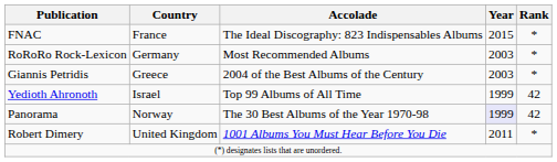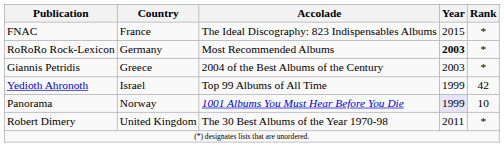 <table class="wikitable">
 <tr>
 <th>Publication</th>
 <th>Country</th>
 <th>Accolade</th>
 <th>Year</th>
 <th>Rank</th>
 </tr>
 <tr>
 <td>FNAC</td>
 <td>France</td>
 <td>The Ideal Discography: 823 Indispensables Albums</td>
 <td>2015</td>
 <td style="text-align:center">*</td>
 </tr>
 <tr>
 <td>RoRoRo Rock-Lexicon</td>
 <td>Germany</td>
 <td>Most Recommended Albums</td>
-<td>2003</td>
+<td><strong>2003</strong></td>
 <td style="text-align:center">*</td>
 </tr>
 <tr>
 <td>Giannis Petridis</td>
 <td>Greece</td>
 <td>2004 of the Best Albums of the Century</td>
 <td>2003</td>
 <td style="text-align:center">*</td>
 </tr>
 <tr>
 <td><a href='#'>Yedioth Ahronoth</a></td>
 <td>Israel</td>
 <td>Top 99 Albums of All Time</td>
 <td>1999</td>
 <td style="text-align:center">42</td>
 </tr>
 <tr>
 <td>Panorama</td>
 <td>Norway</td>
-<td>The 30 Best Albums of the Year 1970-98</td>
+<td><em><a href='#'>1001 Albums You Must Hear Before You Die</a></em></td>
 <td style="background: lavender;">1999</td>
-<td style="text-align:center">42</td>
+<td style="text-align:center">10</td>
 </tr>
 <tr>
 <td>Robert Dimery</td>
 <td>United Kingdom</td>
-<td><em><a href='#'>1001 Albums You Must Hear Before You Die</a></em></td>
+<td>The 30 Best Albums of the Year 1970-98</td>
 <td>2011</td>
 <td style="text-align:center">*</td>
 </tr>
 <tr>
 <td colspan="6" style="text-align:center; font-size:8pt">(*) designates lists that are unordered.</td>
 </tr>
 </table>
